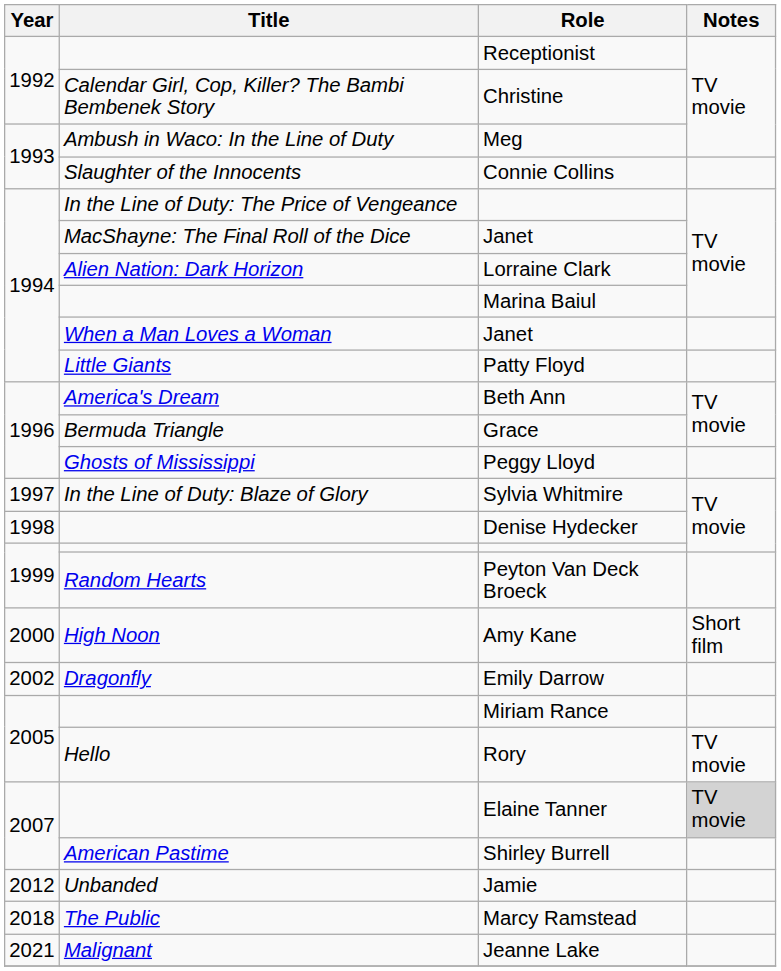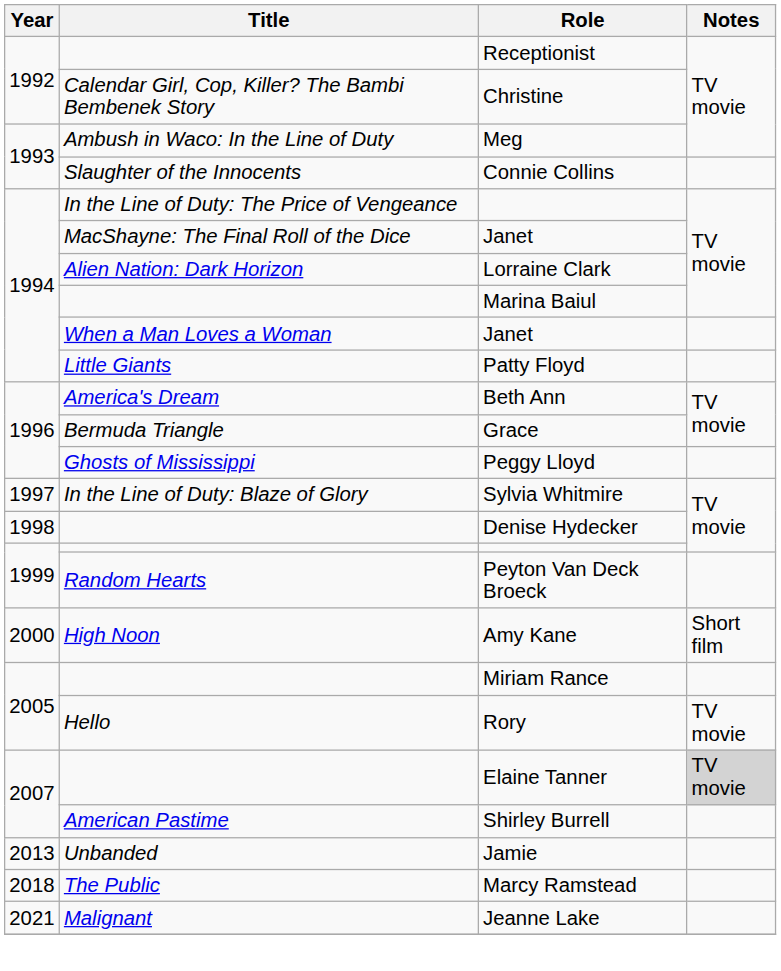 <table class="wikitable sortable">
 <tr>
 <th>Year</th>
 <th>Title</th>
 <th>Role</th>
 <th class="unsortable">Notes</th>
 </tr>
 <tr>
 <td rowspan=2>1992</td>
 <td><em></em></td>
 <td>Receptionist</td>
 <td rowspan=3>TV movie</td>
 </tr>
 <tr>
 <td><em>Calendar Girl, Cop, Killer? The Bambi Bembenek Story</em></td>
 <td>Christine</td>
 </tr>
 <tr>
 <td rowspan=2>1993</td>
 <td><em>Ambush in Waco: In the Line of Duty</em></td>
 <td>Meg</td>
 </tr>
 <tr>
 <td><em>Slaughter of the Innocents</em></td>
 <td>Connie Collins</td>
 <td></td>
 </tr>
 <tr>
 <td rowspan=6>1994</td>
 <td><em>In the Line of Duty: The Price of Vengeance</em></td>
 <td></td>
 <td rowspan=4>TV movie</td>
 </tr>
 <tr>
 <td><em>MacShayne: The Final Roll of the Dice</em></td>
 <td>Janet</td>
 </tr>
 <tr>
 <td><em><a href='#'>Alien Nation: Dark Horizon</a></em></td>
 <td>Lorraine Clark</td>
 </tr>
 <tr>
 <td><em></em></td>
 <td>Marina Baiul</td>
 </tr>
 <tr>
 <td><em><a href='#'>When a Man Loves a Woman</a></em></td>
 <td>Janet</td>
 <td></td>
 </tr>
 <tr>
 <td><em><a href='#'>Little Giants</a></em></td>
 <td>Patty Floyd</td>
 <td></td>
 </tr>
 <tr>
 <td rowspan=3>1996</td>
 <td><em><a href='#'>America's Dream</a></em></td>
 <td>Beth Ann</td>
 <td rowspan=2>TV movie</td>
 </tr>
 <tr>
 <td><em>Bermuda Triangle</em></td>
 <td>Grace</td>
 </tr>
 <tr>
 <td><em><a href='#'>Ghosts of Mississippi</a></em></td>
 <td>Peggy Lloyd</td>
 <td></td>
 </tr>
 <tr>
 <td>1997</td>
 <td><em>In the Line of Duty: Blaze of Glory</em></td>
 <td>Sylvia Whitmire</td>
 <td rowspan=3>TV movie</td>
 </tr>
 <tr>
 <td>1998</td>
 <td><em></em></td>
 <td>Denise Hydecker</td>
 </tr>
 <tr>
 <td rowspan=2>1999</td>
 <td><em></em></td>
 <td></td>
 </tr>
 <tr>
 <td><em><a href='#'>Random Hearts</a></em></td>
 <td>Peyton Van Deck Broeck</td>
 <td></td>
 </tr>
 <tr>
 <td>2000</td>
 <td><em><a href='#'>High Noon</a></em></td>
 <td>Amy Kane</td>
 <td>Short film</td>
 </tr>
 <tr>
-<td>2002</td>
-<td><em><a href='#'>Dragonfly</a></em></td>
-<td>Emily Darrow</td>
-<td></td>
-</tr>
-<tr>
 <td rowspan=2>2005</td>
 <td><em></em></td>
 <td>Miriam Rance</td>
 <td></td>
 </tr>
 <tr>
 <td><em>Hello</em></td>
 <td>Rory</td>
 <td>TV movie</td>
 </tr>
 <tr>
 <td rowspan=2>2007</td>
 <td><em></em></td>
 <td>Elaine Tanner</td>
 <td style="background: lightgrey;">TV movie</td>
 </tr>
 <tr>
 <td><em><a href='#'>American Pastime</a></em></td>
 <td>Shirley Burrell</td>
 <td></td>
 </tr>
 <tr>
-<td>2012</td>
+<td>2013</td>
 <td><em>Unbanded</em></td>
 <td>Jamie</td>
 <td></td>
 </tr>
 <tr>
 <td>2018</td>
 <td><em><a href='#'>The Public</a></em></td>
 <td>Marcy Ramstead</td>
 <td></td>
 </tr>
 <tr>
 <td>2021</td>
 <td><em><a href='#'>Malignant</a></em></td>
 <td>Jeanne Lake</td>
 <td></td>
 </tr>
 <tr>
 </tr>
 </table>
